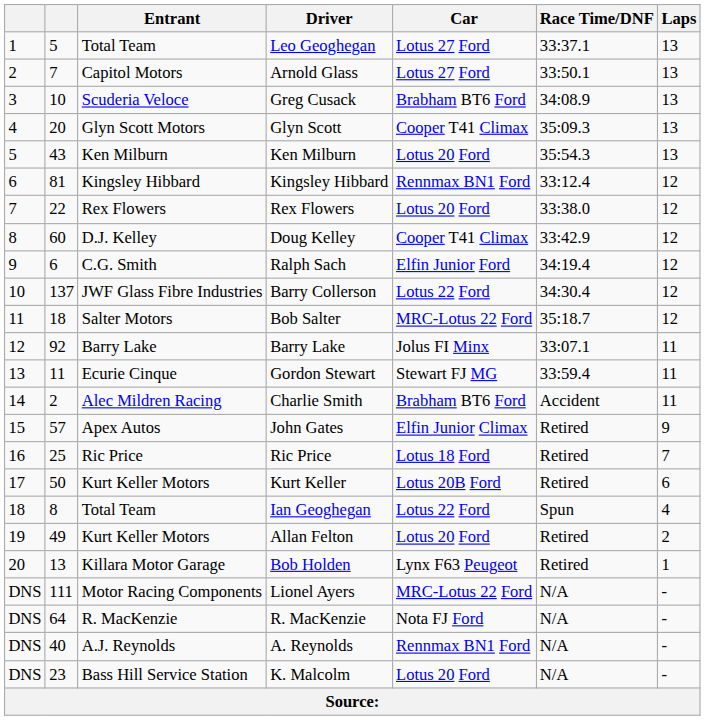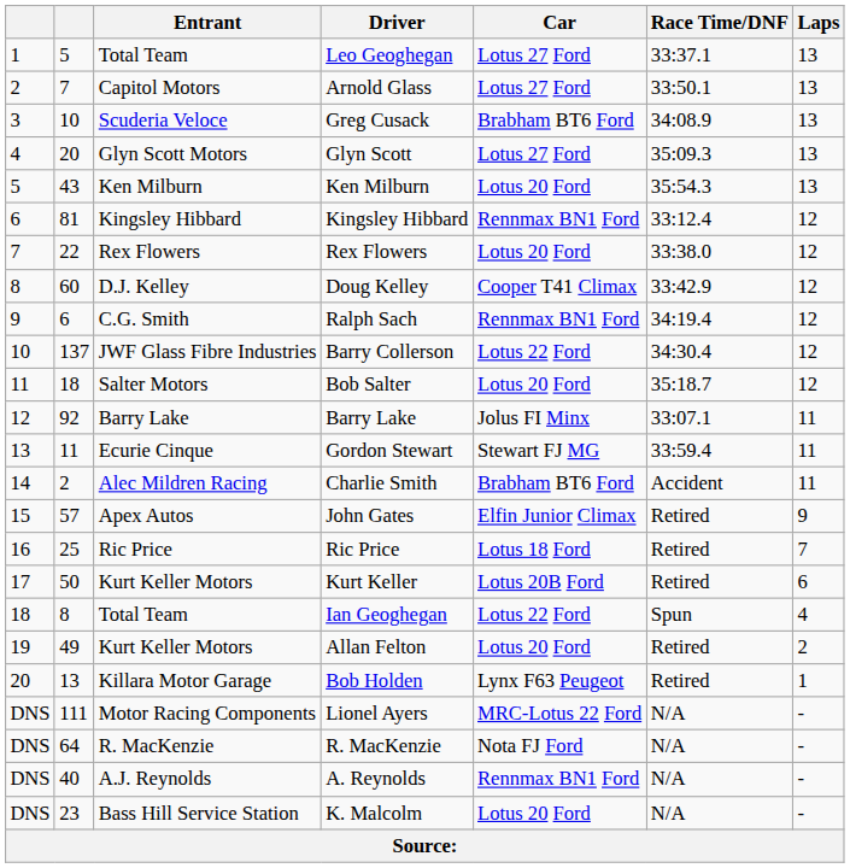 <table class="wikitable" style="text-align: left; font-size: 95%;">
 <tr>
 <th></th>
 <th></th>
 <th>Entrant</th>
 <th>Driver</th>
 <th>Car</th>
 <th>Race Time/DNF</th>
 <th>Laps</th>
 </tr>
 <tr>
 <td>1</td>
 <td>5</td>
 <td>Total Team</td>
 <td><a href='#'>Leo Geoghegan</a></td>
 <td><a href='#'>Lotus 27</a> <a href='#'>Ford</a></td>
 <td>33:37.1</td>
 <td>13</td>
 </tr>
 <tr>
 <td>2</td>
 <td>7</td>
 <td>Capitol Motors</td>
 <td>Arnold Glass</td>
 <td><a href='#'>Lotus 27</a> <a href='#'>Ford</a></td>
 <td>33:50.1</td>
 <td>13</td>
 </tr>
 <tr>
 <td>3</td>
 <td>10</td>
 <td><a href='#'>Scuderia Veloce</a></td>
 <td>Greg Cusack</td>
 <td><a href='#'>Brabham</a> BT6 <a href='#'>Ford</a></td>
 <td>34:08.9</td>
 <td>13</td>
 </tr>
 <tr>
 <td>4</td>
 <td>20</td>
 <td>Glyn Scott Motors</td>
 <td>Glyn Scott</td>
-<td><a href='#'>Cooper</a> T41 <a href='#'>Climax</a></td>
+<td><a href='#'>Lotus 27</a> <a href='#'>Ford</a></td>
 <td>35:09.3</td>
 <td>13</td>
 </tr>
 <tr>
 <td>5</td>
 <td>43</td>
 <td>Ken Milburn</td>
 <td>Ken Milburn</td>
 <td><a href='#'>Lotus 20</a> <a href='#'>Ford</a></td>
 <td>35:54.3</td>
 <td>13</td>
 </tr>
 <tr>
 <td>6</td>
 <td>81</td>
 <td>Kingsley Hibbard</td>
 <td>Kingsley Hibbard</td>
 <td><a href='#'>Rennmax BN1</a> <a href='#'>Ford</a></td>
 <td>33:12.4</td>
 <td>12</td>
 </tr>
 <tr>
 <td>7</td>
 <td>22</td>
 <td>Rex Flowers</td>
 <td>Rex Flowers</td>
 <td><a href='#'>Lotus 20</a> <a href='#'>Ford</a></td>
 <td>33:38.0</td>
 <td>12</td>
 </tr>
 <tr>
 <td>8</td>
 <td>60</td>
 <td>D.J. Kelley</td>
 <td>Doug Kelley</td>
 <td><a href='#'>Cooper</a> T41 <a href='#'>Climax</a></td>
 <td>33:42.9</td>
 <td>12</td>
 </tr>
 <tr>
 <td>9</td>
 <td>6</td>
 <td>C.G. Smith</td>
 <td>Ralph Sach</td>
-<td><a href='#'>Elfin Junior</a> <a href='#'>Ford</a></td>
+<td><a href='#'>Rennmax BN1</a> <a href='#'>Ford</a></td>
 <td>34:19.4</td>
 <td>12</td>
 </tr>
 <tr>
 <td>10</td>
 <td>137</td>
 <td>JWF Glass Fibre Industries</td>
 <td>Barry Collerson</td>
 <td><a href='#'>Lotus 22</a> <a href='#'>Ford</a></td>
 <td>34:30.4</td>
 <td>12</td>
 </tr>
 <tr>
 <td>11</td>
 <td>18</td>
 <td>Salter Motors</td>
 <td>Bob Salter</td>
-<td><a href='#'>MRC-Lotus 22</a> <a href='#'>Ford</a></td>
+<td><a href='#'>Lotus 20</a> <a href='#'>Ford</a></td>
 <td>35:18.7</td>
 <td>12</td>
 </tr>
 <tr>
 <td>12</td>
 <td>92</td>
 <td>Barry Lake</td>
 <td>Barry Lake</td>
 <td>Jolus FI <a href='#'>Minx</a></td>
 <td>33:07.1</td>
 <td>11</td>
 </tr>
 <tr>
 <td>13</td>
 <td>11</td>
 <td>Ecurie Cinque</td>
 <td>Gordon Stewart</td>
 <td>Stewart FJ <a href='#'>MG</a></td>
 <td>33:59.4</td>
 <td>11</td>
 </tr>
 <tr>
 <td>14</td>
 <td>2</td>
 <td><a href='#'>Alec Mildren Racing</a></td>
 <td>Charlie Smith</td>
 <td><a href='#'>Brabham</a> BT6 <a href='#'>Ford</a></td>
 <td>Accident</td>
 <td>11</td>
 </tr>
 <tr>
 <td>15</td>
 <td>57</td>
 <td>Apex Autos</td>
 <td>John Gates</td>
 <td><a href='#'>Elfin Junior</a> <a href='#'>Climax</a></td>
 <td>Retired</td>
 <td>9</td>
 </tr>
 <tr>
 <td>16</td>
 <td>25</td>
 <td>Ric Price</td>
 <td>Ric Price</td>
 <td><a href='#'>Lotus 18</a> <a href='#'>Ford</a></td>
 <td>Retired</td>
 <td>7</td>
 </tr>
 <tr>
 <td>17</td>
 <td>50</td>
 <td>Kurt Keller Motors</td>
 <td>Kurt Keller</td>
 <td><a href='#'>Lotus 20B</a> <a href='#'>Ford</a></td>
 <td>Retired</td>
 <td>6</td>
 </tr>
 <tr>
 <td>18</td>
 <td>8</td>
 <td>Total Team</td>
 <td><a href='#'>Ian Geoghegan</a></td>
 <td><a href='#'>Lotus 22</a> <a href='#'>Ford</a></td>
 <td>Spun</td>
 <td>4</td>
 </tr>
 <tr>
 <td>19</td>
 <td>49</td>
 <td>Kurt Keller Motors</td>
 <td>Allan Felton</td>
 <td><a href='#'>Lotus 20</a> <a href='#'>Ford</a></td>
 <td>Retired</td>
 <td>2</td>
 </tr>
 <tr>
 <td>20</td>
 <td>13</td>
 <td>Killara Motor Garage</td>
 <td><a href='#'>Bob Holden</a></td>
 <td>Lynx F63 <a href='#'>Peugeot</a></td>
 <td>Retired</td>
 <td>1</td>
 </tr>
 <tr>
 <td>DNS</td>
 <td>111</td>
 <td>Motor Racing Components</td>
 <td>Lionel Ayers</td>
 <td><a href='#'>MRC-Lotus 22</a> <a href='#'>Ford</a></td>
 <td>N/A</td>
 <td>-</td>
 </tr>
 <tr>
 <td>DNS</td>
 <td>64</td>
 <td>R. MacKenzie</td>
 <td>R. MacKenzie</td>
 <td>Nota FJ <a href='#'>Ford</a></td>
 <td>N/A</td>
 <td>-</td>
 </tr>
 <tr>
 <td>DNS</td>
 <td>40</td>
 <td>A.J. Reynolds</td>
 <td>A. Reynolds</td>
 <td><a href='#'>Rennmax BN1</a> <a href='#'>Ford</a></td>
 <td>N/A</td>
 <td>-</td>
 </tr>
 <tr>
 <td>DNS</td>
 <td>23</td>
 <td>Bass Hill Service Station</td>
 <td>K. Malcolm</td>
 <td><a href='#'>Lotus 20</a> <a href='#'>Ford</a></td>
 <td>N/A</td>
 <td>-</td>
 </tr>
 <tr>
 <th colspan=7>Source:</th>
 </tr>
 </table>
